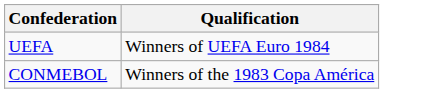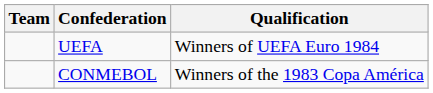 <table class="wikitable">
 <tr>
+<th>Team</th>
 <th>Confederation</th>
 <th>Qualification</th>
 </tr>
 <tr>
+<td></td>
 <td><a href='#'>UEFA</a></td>
 <td>Winners of <a href='#'>UEFA Euro 1984</a></td>
 </tr>
 <tr>
+<td></td>
 <td><a href='#'>CONMEBOL</a></td>
 <td>Winners of the <a href='#'>1983 Copa América</a></td>
 </tr>
 </table>
